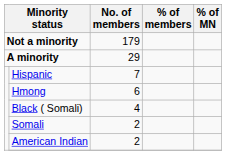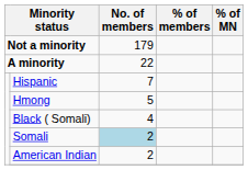 <table class="wikitable sortable" style="text-align:right">
 <tr>
 <th colspan="2">Minority <br>status</th>
 <th>No. of <br>members</th>
 <th>% of <br>members</th>
 <th>% of<br>MN</th>
 </tr>
 <tr>
 <td colspan="2"  style="text-align:left"><strong>Not a minority</strong></td>
 <td>179</td>
 <td></td>
 <td></td>
 </tr>
 <tr>
 <td colspan="2"  style="text-align:left"><strong>A minority</strong></td>
-<td>29</td>
+<td>22</td>
 <td></td>
 <td></td>
 </tr>
 <tr>
 <td rowspan="10"></td>
 <td style="text-align:left"><a href='#'>Hispanic</a></td>
 <td>7</td>
 <td></td>
 <td></td>
 </tr>
 <tr>
 <td style="text-align:left"><a href='#'>Hmong</a></td>
-<td>6</td>
+<td>5</td>
 <td></td>
 <td></td>
 </tr>
 <tr>
 <td style="text-align:left"><a href='#'>Black</a> ( Somali)</td>
 <td>4</td>
 <td></td>
 <td></td>
 </tr>
 <tr>
 <td style="text-align:left"><a href='#'>Somali</a></td>
-<td>2</td>
+<td style="background: lightblue;">2</td>
 <td></td>
 <td></td>
 </tr>
 <tr>
 <td style="text-align:left"><a href='#'>American Indian</a></td>
 <td>2</td>
 <td></td>
 <td></td>
 </tr>
 <tr>
 </tr>
 </table>
